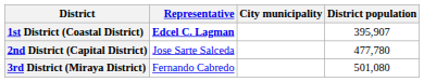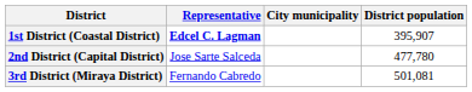 <table class="wikitable" style="font-size:95%;background-color:white;text-align:center;">
 <tr style="white-space:nowrap;vertical-align:top;">
 <th scope="col" style="text-align:center;">District</th>
 <th scope="col" style="text-align:right;"><a href='#'>Representative</a></th>
 <th scope="col" style="text-align:left;">City  municipality</th>
 <th scope="col" style="text-align:center;">District population</th>
 </tr>
 <tr style="vertical-align:top;">
 <th scope="row" style="text-align:left;"><a href='#'>1st</a> District (Coastal District)</th>
 <td style="white-space:nowrap;text-align:right;"><strong><a href='#'>Edcel C. Lagman</a></strong></td>
 <td></td>
 <td>395,907</td>
 </tr>
 <tr style="vertical-align:top;">
 <th scope="row" style="text-align:left;"><a href='#'>2nd</a> District (Capital District)</th>
 <td style="white-space:nowrap;text-align:right;"><a href='#'>Jose Sarte Salceda</a></td>
 <td></td>
 <td>477,780</td>
 </tr>
 <tr style="vertical-align:top;">
 <th scope="row" style="text-align:left;"><a href='#'>3rd</a> District (Miraya District)</th>
 <td style="white-space:nowrap;text-align:right;"><a href='#'>Fernando Cabredo</a></td>
 <td></td>
-<td>501,080</td>
+<td>501,081</td>
 </tr>
 </table>
